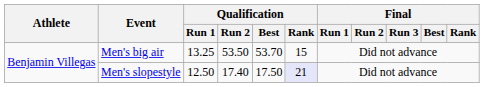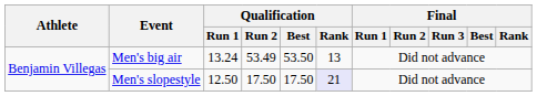 <table class="wikitable" style="font-size:90%">
 <tr>
 <th rowspan=2>Athlete</th>
 <th rowspan=2>Event</th>
 <th colspan=4>Qualification</th>
 <th colspan=5>Final</th>
 </tr>
 <tr style="font-size:95%">
 <th>Run 1</th>
 <th>Run 2</th>
 <th>Best</th>
 <th>Rank</th>
 <th>Run 1</th>
 <th>Run 2</th>
 <th>Run 3</th>
 <th>Best</th>
 <th>Rank</th>
 </tr>
 <tr align=center>
 <td align=left rowspan=2><a href='#'>Benjamin Villegas</a></td>
 <td align=left><a href='#'>Men's big air</a></td>
-<td>13.25</td>
+<td>13.24</td>
+<td>53.49</td>
 <td>53.50</td>
-<td>53.70</td>
-<td>15</td>
+<td>13</td>
 <td colspan=5>Did not advance</td>
 </tr>
 <tr align=center>
 <td align=left><a href='#'>Men's slopestyle</a></td>
 <td>12.50</td>
-<td>17.40</td>
+<td>17.50</td>
 <td>17.50</td>
 <td style="background: lavender;">21</td>
 <td colspan=5>Did not advance</td>
 </tr>
 </table>
